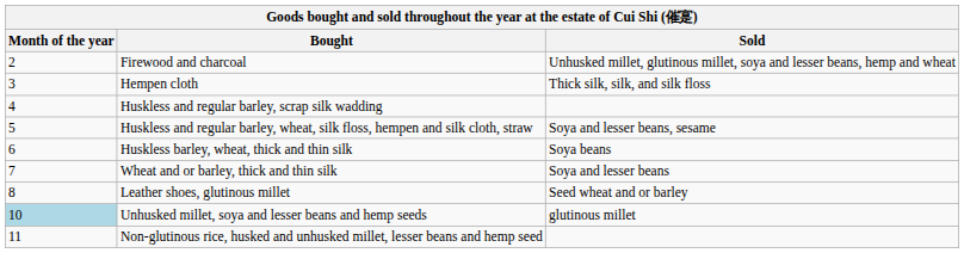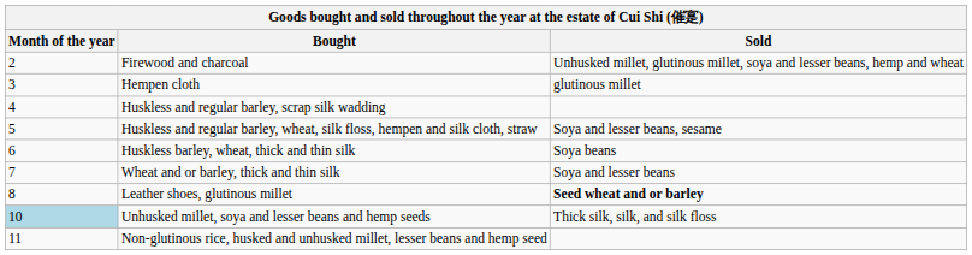 <table class="wikitable" align="center">
 <tr>
 <th colspan=3 align="center">Goods bought and sold throughout the year at the estate of Cui Shi (催寔)</th>
 </tr>
 <tr>
 <th>Month of the year</th>
 <th>Bought</th>
 <th>Sold</th>
 </tr>
 <tr>
 <td>2</td>
 <td>Firewood and charcoal</td>
 <td>Unhusked millet, glutinous millet, soya and lesser beans, hemp and wheat</td>
 </tr>
 <tr>
 <td>3</td>
 <td>Hempen cloth</td>
-<td>Thick silk, silk, and silk floss</td>
+<td>glutinous millet</td>
 </tr>
 <tr>
 <td>4</td>
 <td>Huskless and regular barley, scrap silk wadding</td>
 <td></td>
 </tr>
 <tr>
 <td>5</td>
 <td>Huskless and regular barley, wheat, silk floss, hempen and silk cloth, straw</td>
 <td>Soya and lesser beans, sesame</td>
 </tr>
 <tr>
 <td>6</td>
 <td>Huskless barley, wheat, thick and thin silk</td>
 <td>Soya beans</td>
 </tr>
 <tr>
 <td>7</td>
 <td>Wheat and or barley, thick and thin silk</td>
 <td>Soya and lesser beans</td>
 </tr>
 <tr>
 <td>8</td>
 <td>Leather shoes, glutinous millet</td>
-<td>Seed wheat and or barley</td>
+<td><strong>Seed wheat and or barley</strong></td>
 </tr>
 <tr>
 <td style="background: lightblue;">10</td>
 <td>Unhusked millet, soya and lesser beans and hemp seeds</td>
-<td>glutinous millet</td>
+<td>Thick silk, silk, and silk floss</td>
 </tr>
 <tr>
 <td>11</td>
 <td>Non-glutinous rice, husked and unhusked millet, lesser beans and hemp seed</td>
 <td></td>
 </tr>
 </table>
